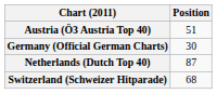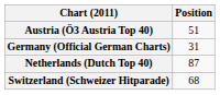 <table class="wikitable plainrowheaders sortable">
 <tr>
 <th scope="col">Chart (2011)</th>
 <th scope="col">Position</th>
 </tr>
 <tr>
 <th scope="row">Austria (Ö3 Austria Top 40)</th>
 <td align="center">51</td>
 </tr>
 <tr>
 <th scope="row">Germany (Official German Charts)</th>
-<td align="center">30</td>
+<td align="center">31</td>
 </tr>
 <tr>
 <th scope="row">Netherlands (Dutch Top 40)</th>
 <td align="center">87</td>
 </tr>
 <tr>
 <th scope="row">Switzerland (Schweizer Hitparade)</th>
 <td align="center">68</td>
 </tr>
 </table>
